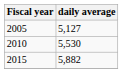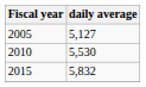 <table class="wikitable">
 <tr>
 <th>Fiscal year</th>
 <th>daily average</th>
 </tr>
 <tr>
 <td>2005</td>
 <td>5,127</td>
 </tr>
 <tr>
 <td>2010</td>
 <td>5,530</td>
 </tr>
 <tr>
 <td>2015</td>
-<td>5,882</td>
+<td>5,832</td>
 </tr>
 <tr>
 </tr>
 </table>
